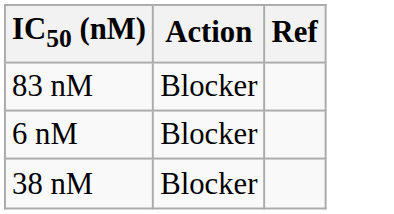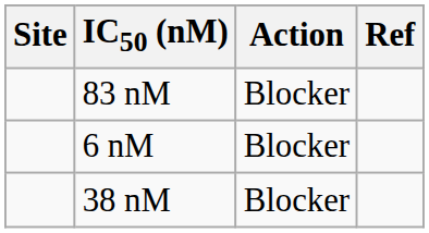 <table class="wikitable floatleft">
 <tr>
+<th>Site</th>
 <th>IC<sub>50</sub> (nM)</th>
 <th>Action</th>
 <th>Ref</th>
 </tr>
 <tr>
+<td></td>
 <td>83 nM</td>
 <td>Blocker</td>
 <td></td>
 </tr>
 <tr>
+<td></td>
 <td>6 nM</td>
 <td>Blocker</td>
 <td></td>
 </tr>
 <tr>
+<td></td>
 <td>38 nM</td>
 <td>Blocker</td>
 <td></td>
 </tr>
 </table>
